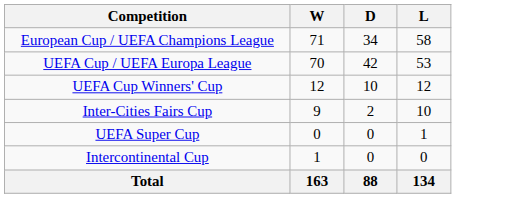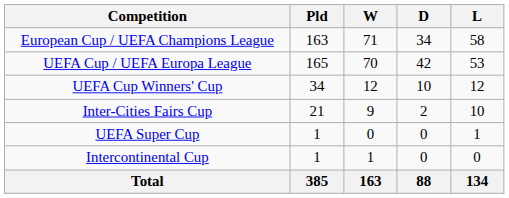 <table class="wikitable" border="1" 1>
 <tr>
 <th style="width:300px;">Competition</th>
+<th style="width:50px;">Pld</th>
 <th style="width:50px;">W</th>
 <th style="width:50px;">D</th>
 <th style="width:50px;">L</th>
 </tr>
 <tr style="text-align:center;">
 <td><a href='#'>European Cup / UEFA Champions League</a></td>
+<td>163</td>
 <td>71</td>
 <td>34</td>
 <td>58</td>
 </tr>
 <tr style="text-align:center;">
 <td><a href='#'>UEFA Cup / UEFA Europa League</a></td>
+<td>165</td>
 <td>70</td>
 <td>42</td>
 <td>53</td>
 </tr>
 <tr style="text-align:center;">
 <td><a href='#'>UEFA Cup Winners' Cup</a></td>
+<td>34</td>
 <td>12</td>
 <td>10</td>
 <td>12</td>
 </tr>
 <tr style="text-align:center;">
 <td><a href='#'>Inter-Cities Fairs Cup</a></td>
+<td>21</td>
 <td>9</td>
 <td>2</td>
 <td>10</td>
 </tr>
 <tr style="text-align:center;">
 <td><a href='#'>UEFA Super Cup</a></td>
+<td>1</td>
 <td>0</td>
 <td>0</td>
 <td>1</td>
 </tr>
 <tr style="text-align:center;">
 <td><a href='#'>Intercontinental Cup</a></td>
 <td>1</td>
+<td>1</td>
 <td>0</td>
 <td>0</td>
 </tr>
 <tr style="text-align:center;">
 <th><strong>Total</strong></th>
+<th><strong>385</strong></th>
 <th><strong>163</strong></th>
 <th><strong>88</strong></th>
 <th><strong>134</strong></th>
 </tr>
 </table>
